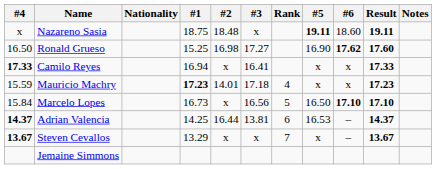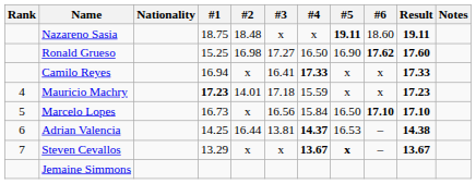 <table class="wikitable sortable" style="text-align:center">
 <tr>
-<th>#4</th>
+<th>Rank</th>
 <th>Name</th>
 <th>Nationality</th>
 <th>#1</th>
 <th>#2</th>
 <th>#3</th>
-<th>Rank</th>
+<th>#4</th>
 <th>#5</th>
 <th>#6</th>
 <th>Result</th>
 <th>Notes</th>
 </tr>
 <tr>
-<td>x</td>
+<td></td>
 <td align=left><a href='#'>Nazareno Sasia</a></td>
 <td align=left></td>
 <td>18.75</td>
 <td>18.48</td>
 <td>x</td>
-<td></td>
+<td>x</td>
 <td><strong>19.11</strong></td>
 <td>18.60</td>
 <td><strong>19.11</strong></td>
 <td></td>
 </tr>
 <tr>
-<td>16.50</td>
+<td></td>
 <td align=left><a href='#'>Ronald Grueso</a></td>
 <td align=left></td>
 <td>15.25</td>
 <td>16.98</td>
 <td>17.27</td>
-<td></td>
+<td>16.50</td>
 <td>16.90</td>
 <td><strong>17.62</strong></td>
 <td><strong>17.60</strong></td>
 <td></td>
 </tr>
 <tr>
-<td><strong>17.33</strong></td>
+<td></td>
 <td align=left><a href='#'>Camilo Reyes</a></td>
 <td align=left></td>
 <td>16.94</td>
 <td>x</td>
 <td>16.41</td>
-<td></td>
+<td><strong>17.33</strong></td>
 <td>x</td>
 <td>x</td>
 <td><strong>17.33</strong></td>
 <td></td>
 </tr>
 <tr>
-<td>15.59</td>
+<td>4</td>
 <td align=left><a href='#'>Mauricio Machry</a></td>
 <td align=left></td>
 <td><strong>17.23</strong></td>
 <td>14.01</td>
 <td>17.18</td>
-<td>4</td>
+<td>15.59</td>
 <td>x</td>
 <td>x</td>
 <td><strong>17.23</strong></td>
 <td></td>
 </tr>
 <tr>
-<td>15.84</td>
+<td>5</td>
 <td align=left><a href='#'>Marcelo Lopes</a></td>
 <td align=left></td>
 <td>16.73</td>
 <td>x</td>
 <td>16.56</td>
-<td>5</td>
+<td>15.84</td>
 <td>16.50</td>
 <td><strong>17.10</strong></td>
 <td><strong>17.10</strong></td>
 <td></td>
 </tr>
 <tr>
-<td><strong>14.37</strong></td>
+<td>6</td>
 <td align=left><a href='#'>Adrian Valencia</a></td>
 <td align=left></td>
 <td>14.25</td>
 <td>16.44</td>
 <td>13.81</td>
-<td>6</td>
+<td><strong>14.37</strong></td>
 <td>16.53</td>
 <td>–</td>
-<td><strong>14.37</strong></td>
+<td><strong>14.38</strong></td>
 <td></td>
 </tr>
 <tr>
-<td><strong>13.67</strong></td>
+<td>7</td>
 <td align=left><a href='#'>Steven Cevallos</a></td>
 <td align=left></td>
 <td>13.29</td>
 <td>x</td>
 <td>x</td>
-<td>7</td>
-<td>x</td>
+<td><strong>13.67</strong></td>
+<td><strong>x</strong></td>
 <td>–</td>
 <td><strong>13.67</strong></td>
 <td></td>
 </tr>
 <tr>
 <td></td>
 <td align=left><a href='#'>Jemaine Simmons</a></td>
 <td align=left></td>
 <td></td>
 <td></td>
 <td></td>
 <td></td>
 <td></td>
 <td></td>
 <td><strong></strong></td>
 <td></td>
 </tr>
 </table>
